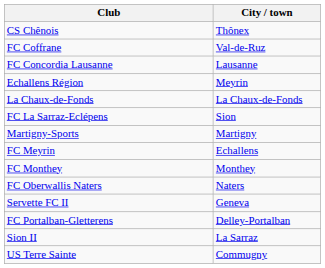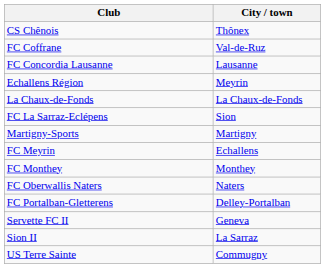 <table class="wikitable sortable">
 <tr>
 <th style="width:300px;">Club</th>
 <th style="width:150px;">City / town</th>
 </tr>
 <tr>
 <td><a href='#'>CS Chênois</a></td>
 <td> <a href='#'>Thônex</a></td>
 </tr>
 <tr>
 <td><a href='#'>FC Coffrane</a></td>
 <td> <a href='#'>Val-de-Ruz</a></td>
 </tr>
 <tr>
 <td><a href='#'>FC Concordia Lausanne</a></td>
 <td> <a href='#'>Lausanne</a></td>
 </tr>
 <tr>
 <td><a href='#'>Echallens Région</a></td>
 <td> <a href='#'>Meyrin</a></td>
 </tr>
 <tr>
 <td><a href='#'>La Chaux-de-Fonds</a></td>
 <td> <a href='#'>La Chaux-de-Fonds</a></td>
 </tr>
 <tr>
 <td><a href='#'>FC La Sarraz-Eclépens</a></td>
 <td> <a href='#'>Sion</a></td>
 </tr>
 <tr>
 <td><a href='#'>Martigny-Sports</a></td>
 <td> <a href='#'>Martigny</a></td>
 </tr>
 <tr>
 <td><a href='#'>FC Meyrin</a></td>
 <td> <a href='#'>Echallens</a></td>
 </tr>
 <tr>
 <td><a href='#'>FC Monthey</a></td>
 <td> <a href='#'>Monthey</a></td>
 </tr>
 <tr>
 <td><a href='#'>FC Oberwallis Naters</a></td>
 <td> <a href='#'>Naters</a></td>
 </tr>
 <tr>
+<td><a href='#'>FC Portalban-Gletterens</a></td>
+<td> <a href='#'>Delley-Portalban</a></td>
+</tr>
+<tr>
 <td><a href='#'>Servette FC II</a></td>
 <td> <a href='#'>Geneva</a></td>
-</tr>
-<tr>
-<td><a href='#'>FC Portalban-Gletterens</a></td>
-<td> <a href='#'>Delley-Portalban</a></td>
 </tr>
 <tr>
 <td><a href='#'>Sion II</a></td>
 <td> <a href='#'>La Sarraz</a></td>
 </tr>
 <tr>
 <td><a href='#'>US Terre Sainte</a></td>
 <td> <a href='#'>Commugny</a></td>
 </tr>
 </table>
